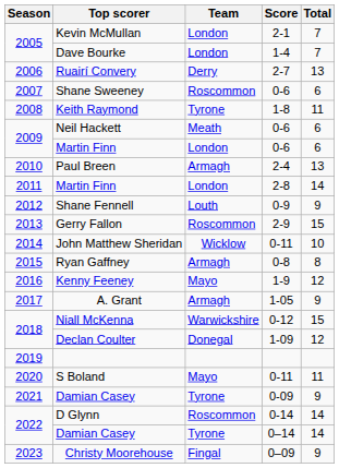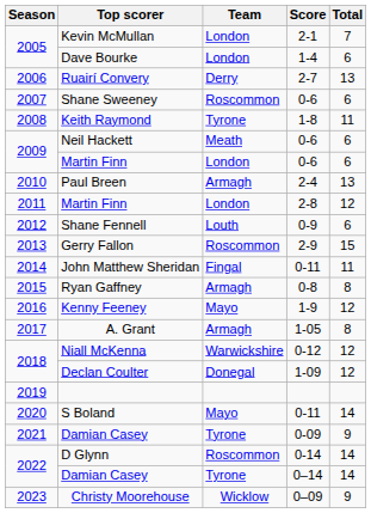 <table class="wikitable" style="text-align:center;">
 <tr>
 <th>Season</th>
 <th>Top scorer</th>
 <th>Team</th>
 <th>Score</th>
 <th>Total</th>
 </tr>
 <tr>
 <td rowspan="2"><a href='#'>2005</a></td>
 <td style="text-align:left;"> Kevin McMullan</td>
 <td style="text-align:left;"><a href='#'>London</a></td>
 <td>2-1</td>
 <td>7</td>
 </tr>
 <tr>
 <td style="text-align:left;"> Dave Bourke</td>
 <td style="text-align:left;"><a href='#'>London</a></td>
 <td>1-4</td>
-<td>7</td>
+<td>6</td>
 </tr>
 <tr>
 <td rowspan="1"><a href='#'>2006</a></td>
 <td style="text-align:left;"> <a href='#'>Ruairí Convery</a></td>
 <td style="text-align:left;"><a href='#'>Derry</a></td>
 <td>2-7</td>
 <td>13</td>
 </tr>
 <tr>
 <td rowspan="1"><a href='#'>2007</a></td>
 <td style="text-align:left;"> Shane Sweeney</td>
 <td style="text-align:left;"><a href='#'>Roscommon</a></td>
 <td>0-6</td>
 <td>6</td>
 </tr>
 <tr>
 <td rowspan="1"><a href='#'>2008</a></td>
 <td style="text-align:left;"> <a href='#'>Keith Raymond</a></td>
 <td style="text-align:left;"><a href='#'>Tyrone</a></td>
 <td>1-8</td>
 <td>11</td>
 </tr>
 <tr>
 <td rowspan="2"><a href='#'>2009</a></td>
 <td style="text-align:left;"> Neil Hackett</td>
 <td style="text-align:left;"><a href='#'>Meath</a></td>
 <td>0-6</td>
 <td>6</td>
 </tr>
 <tr>
 <td style="text-align:left;"> <a href='#'>Martin Finn</a></td>
 <td style="text-align:left;"><a href='#'>London</a></td>
 <td>0-6</td>
 <td>6</td>
 </tr>
 <tr>
 <td><a href='#'>2010</a></td>
 <td style="text-align:left;"> Paul Breen</td>
 <td style="text-align:left;"><a href='#'>Armagh</a></td>
 <td>2-4</td>
 <td>13</td>
 </tr>
 <tr>
 <td><a href='#'>2011</a></td>
 <td style="text-align:left;"> <a href='#'>Martin Finn</a></td>
 <td style="text-align:left;"><a href='#'>London</a></td>
 <td>2-8</td>
-<td>14</td>
+<td>12</td>
 </tr>
 <tr>
 <td><a href='#'>2012</a></td>
 <td style="text-align:left;"> Shane Fennell</td>
 <td style="text-align:left;"><a href='#'>Louth</a></td>
 <td>0-9</td>
-<td>9</td>
+<td>6</td>
 </tr>
 <tr>
 <td><a href='#'>2013</a></td>
 <td style="text-align:left;"> Gerry Fallon</td>
 <td style="text-align:left;"><a href='#'>Roscommon</a></td>
 <td>2-9</td>
 <td>15</td>
 </tr>
 <tr>
 <td><a href='#'>2014</a></td>
 <td style="text-align:left;"> John Matthew Sheridan</td>
-<td><a href='#'>Wicklow</a></td>
+<td style="text-align:left;"><a href='#'>Fingal</a></td>
 <td>0-11</td>
-<td>10</td>
+<td>11</td>
 </tr>
 <tr>
 <td><a href='#'>2015</a></td>
 <td style="text-align:left;"> Ryan Gaffney</td>
 <td style="text-align:left;"><a href='#'>Armagh</a></td>
 <td>0-8</td>
 <td>8</td>
 </tr>
 <tr>
 <td><a href='#'>2016</a></td>
 <td style="text-align:left;"> <a href='#'>Kenny Feeney</a></td>
 <td style="text-align:left;"><a href='#'>Mayo</a></td>
 <td>1-9</td>
 <td>12</td>
 </tr>
 <tr>
 <td><a href='#'>2017</a></td>
 <td> A. Grant</td>
 <td style="text-align:left;"><a href='#'>Armagh</a></td>
 <td>1-05</td>
-<td>9</td>
+<td>8</td>
 </tr>
 <tr>
 <td rowspan="2"><a href='#'>2018</a></td>
 <td style="text-align:left;"> <a href='#'>Niall McKenna</a></td>
 <td style="text-align:left;"><a href='#'>Warwickshire</a></td>
 <td>0-12</td>
-<td>15</td>
+<td>12</td>
 </tr>
 <tr>
 <td style="text-align:left;"> <a href='#'>Declan Coulter</a></td>
 <td style="text-align:left;"><a href='#'>Donegal</a></td>
 <td>1-09</td>
 <td>12</td>
 </tr>
 <tr>
 <td><a href='#'>2019</a></td>
 <td></td>
 <td></td>
 <td></td>
 <td></td>
 </tr>
 <tr>
 <td><a href='#'>2020</a></td>
 <td style="text-align:left;"> S Boland</td>
 <td style="text-align:left;"><a href='#'>Mayo</a></td>
 <td>0-11</td>
-<td>11</td>
+<td>14</td>
 </tr>
 <tr>
 <td><a href='#'>2021</a></td>
 <td style="text-align:left;"> <a href='#'>Damian Casey</a></td>
 <td style="text-align:left;"><a href='#'>Tyrone</a></td>
 <td>0-09</td>
 <td>9</td>
 </tr>
 <tr>
 <td rowspan="2"><a href='#'>2022</a></td>
 <td style="text-align:left;"> D Glynn</td>
 <td style="text-align:left;"><a href='#'>Roscommon</a></td>
 <td>0-14</td>
 <td>14</td>
 </tr>
 <tr>
 <td style="text-align:left;"> <a href='#'>Damian Casey</a></td>
 <td style="text-align:left;"><a href='#'>Tyrone</a></td>
 <td>0–14</td>
 <td>14</td>
 </tr>
 <tr>
 <td><a href='#'>2023</a></td>
 <td> <a href='#'>Christy Moorehouse</a></td>
-<td style="text-align:left;"><a href='#'>Fingal</a></td>
+<td><a href='#'>Wicklow</a></td>
 <td>0–09</td>
 <td>9</td>
 </tr>
 </table>
